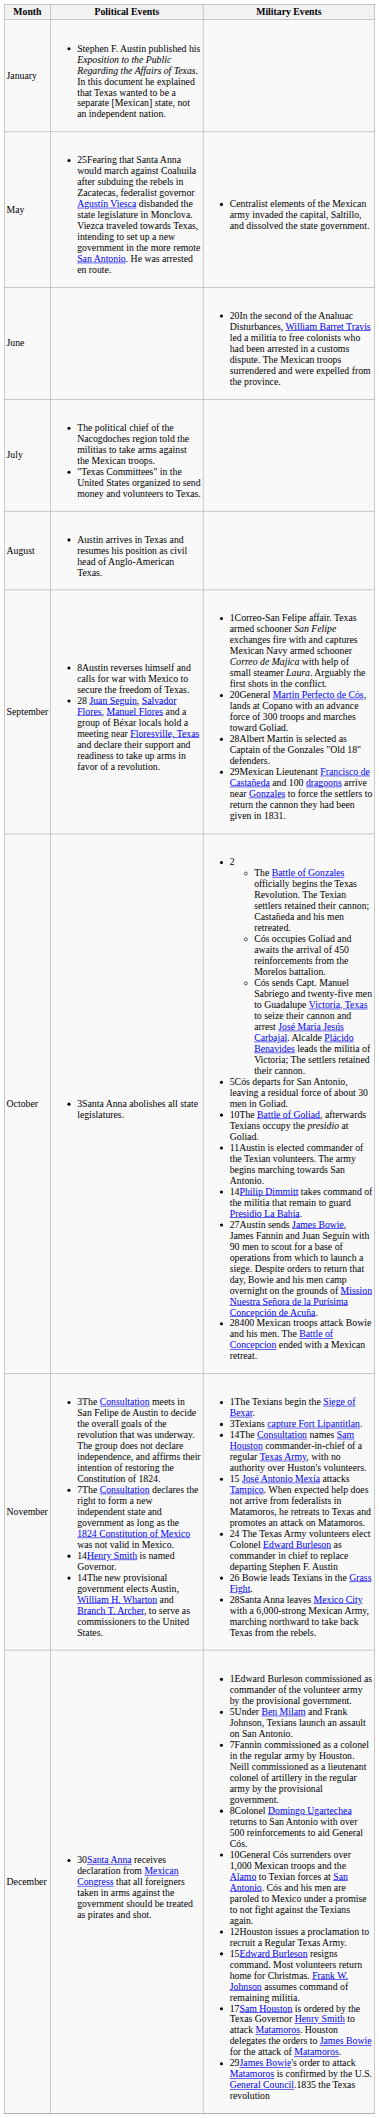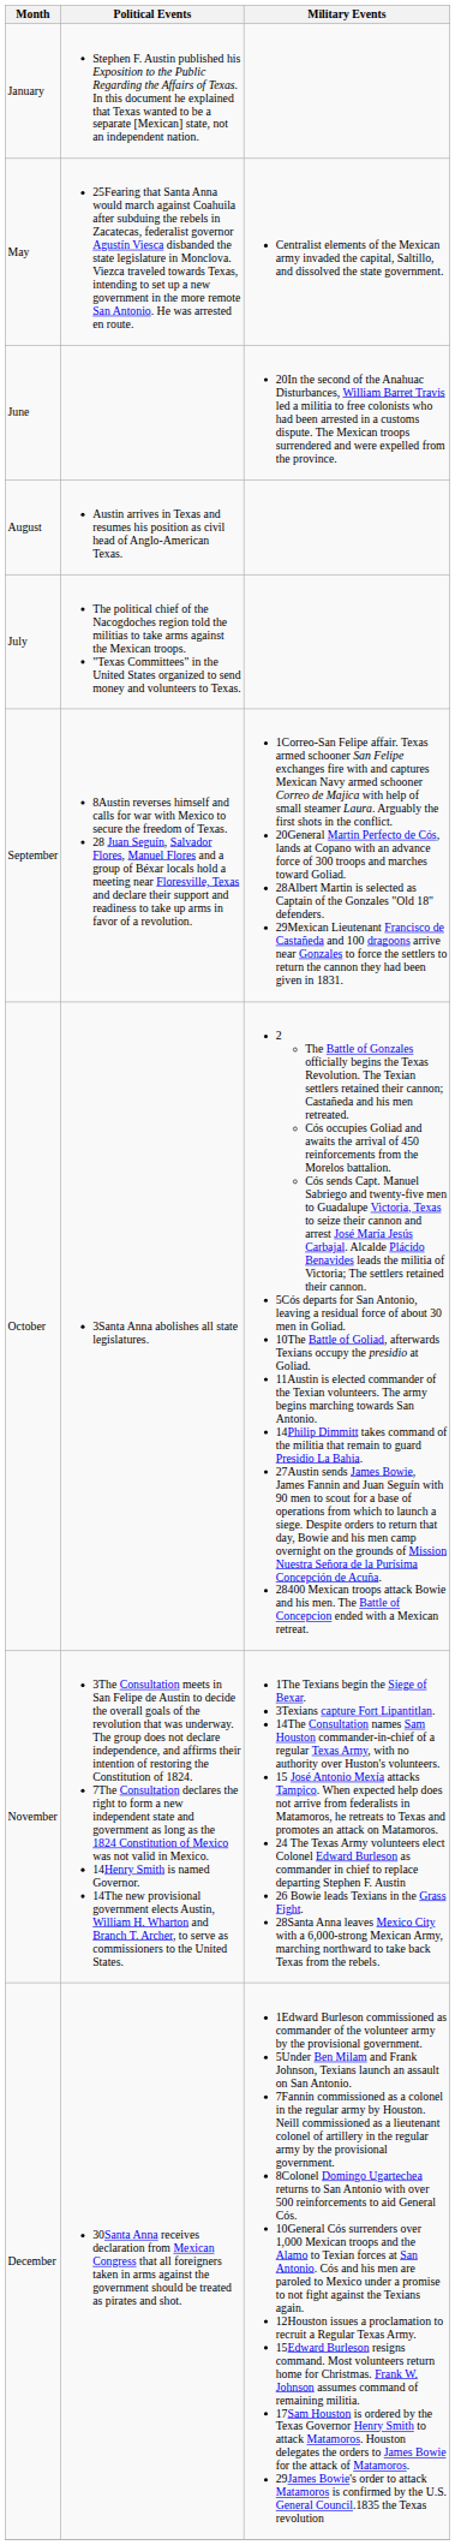 <table class="wikitable wikita">
 <tr>
 <th>Month</th>
 <th>Political Events</th>
 <th>Military Events</th>
 </tr>
 <tr EL PASO>
 <td>January</td>
 <td><br><ul><li>Stephen F. Austin published his <em>Exposition to the Public Regarding the Affairs of Texas</em>. In this document he explained that Texas wanted to be a separate [Mexican] state, not an independent nation.</li></ul></td>
 <td></td>
 </tr>
 <tr>
 <td>May</td>
 <td><br><ul><li>25Fearing that Santa Anna would march against Coahuila after subduing the rebels in Zacatecas, federalist governor <a href='#'>Agustín Viesca</a> disbanded the state legislature in Monclova. Viezca traveled towards Texas, intending to set up a new government in the more remote <a href='#'>San Antonio</a>.  He was arrested en route.</li></ul></td>
 <td><br><ul><li>Centralist elements of the Mexican army invaded the capital, Saltillo, and dissolved the state government.</li></ul></td>
 </tr>
 <tr>
 <td>June</td>
 <td></td>
 <td><br><ul><li>20In the second of the Anahuac Disturbances, <a href='#'>William Barret Travis</a> led a militia to free colonists who had been arrested in a customs dispute.  The Mexican troops surrendered and were expelled from the province.</li></ul></td>
 </tr>
 <tr>
-<td>July</td>
-<td><br><ul><li>The political chief of the Nacogdoches region told the militias to take arms against the Mexican troops.</li><li>"Texas Committees" in the United States organized to send money and volunteers to Texas.</li></ul></td>
+<td>August</td>
+<td><br><ul><li>Austin arrives in Texas and resumes his position as civil head of Anglo-American Texas.</li></ul></td>
 <td></td>
 </tr>
 <tr>
-<td>August</td>
-<td><br><ul><li>Austin arrives in Texas and resumes his position as civil head of Anglo-American Texas.</li></ul></td>
+<td>July</td>
+<td><br><ul><li>The political chief of the Nacogdoches region told the militias to take arms against the Mexican troops.</li><li>"Texas Committees" in the United States organized to send money and volunteers to Texas.</li></ul></td>
 <td></td>
 </tr>
 <tr>
 <td>September</td>
 <td><br><ul><li>8Austin reverses himself and calls for war with Mexico to secure the freedom of Texas.</li><li>28 <a href='#'>Juan Seguín</a>, <a href='#'>Salvador Flores</a>, <a href='#'>Manuel Flores</a> and a group of Béxar locals hold a meeting near <a href='#'>Floresville, Texas</a> and declare their support and readiness to take up arms in favor of a revolution.</li></ul></td>
 <td><br><ul><li>1Correo-San Felipe affair. Texas armed schooner <em>San Felipe</em> exchanges fire with and captures Mexican Navy armed schooner <em>Correo de Majica</em> with help of small steamer <em>Laura</em>. Arguably the first shots in the conflict.</li><li>20General <a href='#'>Martin Perfecto de Cós</a>, lands at Copano with an advance force of 300 troops and marches toward Goliad.</li><li>28Albert Martin is selected as Captain of the Gonzales "Old 18" defenders.</li><li>29Mexican Lieutenant <a href='#'>Francisco de Castañeda</a> and 100 <a href='#'>dragoons</a> arrive near <a href='#'>Gonzales</a> to force the settlers to return the cannon they had been given in 1831.</li></ul></td>
 </tr>
 <tr>
 <td>October</td>
 <td><br><ul><li>3Santa Anna abolishes all state legislatures.</li></ul></td>
 <td><br><ul><li>2<ul><li>The <a href='#'>Battle of Gonzales</a> officially begins the Texas Revolution.  The Texian settlers retained their cannon; Castañeda and his men retreated.</li><li>Cós occupies Goliad and awaits the arrival of 450 reinforcements from the Morelos battalion.</li><li>Cós sends Capt. Manuel Sabriego and twenty-five men to Guadalupe <a href='#'>Victoria, Texas</a> to seize their cannon and arrest <a href='#'>José María Jesús Carbajal</a>. Alcalde <a href='#'>Plácido Benavides</a> leads the militia of Victoria; The settlers retained their cannon.</li></ul></li><li>5Cós departs for San Antonio, leaving a residual force of about 30 men in Goliad.</li><li>10The <a href='#'>Battle of Goliad</a>, afterwards Texians occupy the <em>presidio</em> at Goliad.</li><li>11Austin is elected commander of the Texian volunteers.  The army begins marching towards San Antonio.</li><li>14<a href='#'>Philip Dimmitt</a> takes command of the militia that remain to guard <a href='#'>Presidio La Bahia</a>.</li><li>27Austin sends <a href='#'>James Bowie</a>, James Fannin and Juan Seguín with 90 men to scout for a base of operations from which to launch a siege.  Despite orders to return that day, Bowie and his men camp overnight on the grounds of <a href='#'>Mission Nuestra Señora de la Purísima Concepción de Acuña</a>.</li><li>28400 Mexican troops attack Bowie and his men.  The <a href='#'>Battle of Concepcion</a> ended with a Mexican retreat.</li></ul></td>
 </tr>
 <tr>
 <td>November</td>
 <td><br><ul><li>3The <a href='#'>Consultation</a> meets in San Felipe de Austin to decide the overall goals of the revolution that was underway.  The group does not declare independence, and affirms their intention of restoring the Constitution of 1824.</li><li>7The <a href='#'>Consultation</a> declares the right to form a new independent state and government as long as the <a href='#'>1824 Constitution of Mexico</a> was not valid in Mexico.</li><li>14<a href='#'>Henry Smith</a> is named Governor.</li><li>14The new provisional government elects Austin, <a href='#'>William H. Wharton</a> and <a href='#'>Branch T. Archer</a>, to serve as commissioners to the United States.</li></ul></td>
 <td><br><ul><li>1The Texians begin the <a href='#'>Siege of Bexar</a>.</li><li>3Texians <a href='#'>capture Fort Lipantitlan</a>.</li><li>14The <a href='#'>Consultation</a> names <a href='#'>Sam Houston</a> commander-in-chief of a regular <a href='#'>Texas Army</a>, with no authority over Huston's volunteers.</li><li>15 <a href='#'>José Antonio Mexía</a> attacks <a href='#'>Tampico</a>.  When expected help does not arrive from federalists in Matamoros, he retreats to Texas and promotes an attack on Matamoros.</li><li>24 The Texas Army volunteers elect Colonel <a href='#'>Edward Burleson</a> as commander in chief to replace departing Stephen F. Austin</li><li>26 Bowie leads Texians in the <a href='#'>Grass Fight</a>.</li><li>28Santa Anna leaves <a href='#'>Mexico City</a> with a 6,000-strong Mexican Army, marching northward to take back Texas from the rebels.</li></ul></td>
 </tr>
 <tr>
 <td>December</td>
 <td><br><ul><li>30<a href='#'>Santa Anna</a> receives declaration from <a href='#'>Mexican Congress</a> that all foreigners taken in arms against the government should be treated as pirates and shot.</li></ul></td>
 <td><br><ul><li>1Edward Burleson commissioned as commander of the volunteer army by the provisional government.</li><li>5Under <a href='#'>Ben Milam</a> and Frank Johnson, Texians launch an assault on San Antonio.</li><li>7Fannin commissioned as a colonel in the regular army by Houston. Neill commissioned as a lieutenant colonel of artillery in the regular army by the provisional government.</li><li>8Colonel <a href='#'>Domingo Ugartechea</a> returns to San Antonio with over 500 reinforcements to aid General Cós.</li><li>10General Cós surrenders over 1,000 Mexican troops and the <a href='#'>Alamo</a> to Texian forces at <a href='#'>San Antonio</a>.  Cós and his men are paroled to Mexico under a promise to not fight against the Texians again.</li><li>12Houston issues a proclamation to recruit a Regular Texas Army.</li><li>15<a href='#'>Edward Burleson</a> resigns command. Most volunteers return home for Christmas. <a href='#'>Frank W. Johnson</a> assumes command of remaining militia.</li><li>17<a href='#'>Sam Houston</a> is ordered by the Texas Governor <a href='#'>Henry Smith</a> to attack <a href='#'>Matamoros</a>. Houston delegates the orders to <a href='#'>James Bowie</a> for the attack of <a href='#'>Matamoros</a>.</li><li>29<a href='#'>James Bowie</a>'s order to attack <a href='#'>Matamoros</a> is confirmed by the U.S. <a href='#'>General Council</a>.1835 the Texas revolution</li></ul></td>
 </tr>
 <tr>
 </tr>
 </table>
